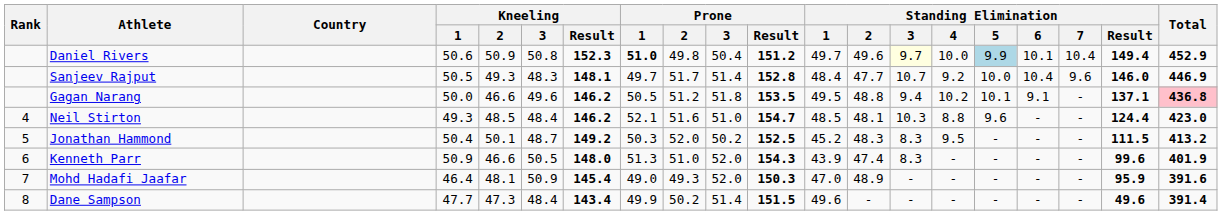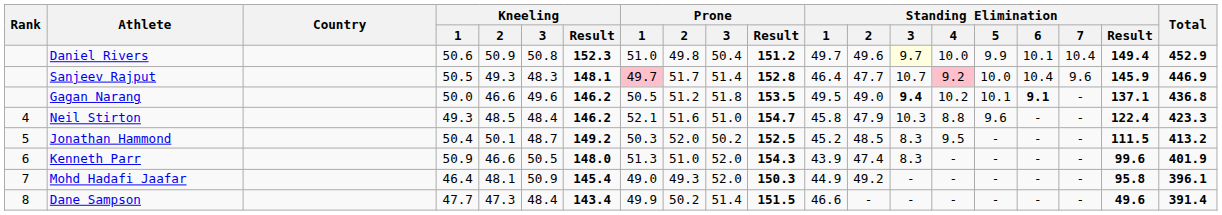 <table class="wikitable sortable" style="text-align:center;">
 <tr>
 <th rowspan=2 width=40>Rank</th>
 <th rowspan=2 width=250>Athlete</th>
 <th rowspan=2 width=250>Country</th>
 <th colspan=4>Kneeling</th>
 <th colspan=4>Prone</th>
 <th colspan=8>Standing Elimination</th>
 <th rowspan=2 width=60>Total</th>
 </tr>
 <tr>
 <th width=40>1</th>
 <th width=40>2</th>
 <th width=40>3</th>
 <th width=55>Result</th>
 <th width=40>1</th>
 <th width=40>2</th>
 <th width=40>3</th>
 <th width=55>Result</th>
 <th width=40>1</th>
 <th width=40>2</th>
 <th width=40>3</th>
 <th width=40>4</th>
 <th width=40>5</th>
 <th width=40>6</th>
 <th width=40>7</th>
 <th width=55>Result</th>
 </tr>
 <tr>
 <td></td>
 <td align=left><a href='#'>Daniel Rivers</a></td>
 <td align=left></td>
 <td>50.6</td>
 <td>50.9</td>
 <td>50.8</td>
 <td><strong>152.3</strong></td>
-<td><strong>51.0</strong></td>
+<td>51.0</td>
 <td>49.8</td>
 <td>50.4</td>
 <td><strong>151.2</strong></td>
 <td>49.7</td>
 <td>49.6</td>
 <td style="background: lightyellow;">9.7</td>
 <td>10.0</td>
-<td style="background: lightblue;">9.9</td>
+<td>9.9</td>
 <td>10.1</td>
 <td>10.4</td>
 <td><strong>149.4</strong></td>
 <td><strong>452.9</strong></td>
 </tr>
 <tr>
 <td></td>
 <td align=left><a href='#'>Sanjeev Rajput</a></td>
 <td align=left></td>
 <td>50.5</td>
 <td>49.3</td>
 <td>48.3</td>
 <td><strong>148.1</strong></td>
-<td>49.7</td>
+<td style="background: pink;">49.7</td>
 <td>51.7</td>
 <td>51.4</td>
 <td><strong>152.8</strong></td>
-<td>48.4</td>
+<td>46.4</td>
 <td>47.7</td>
 <td>10.7</td>
-<td>9.2</td>
+<td style="background: pink;">9.2</td>
 <td>10.0</td>
 <td>10.4</td>
 <td>9.6</td>
-<td><strong>146.0</strong></td>
+<td><strong>145.9</strong></td>
 <td><strong>446.9</strong></td>
 </tr>
 <tr>
 <td></td>
 <td align=left><a href='#'>Gagan Narang</a></td>
 <td align=left></td>
 <td>50.0</td>
 <td>46.6</td>
 <td>49.6</td>
 <td><strong>146.2</strong></td>
 <td>50.5</td>
 <td>51.2</td>
 <td>51.8</td>
 <td><strong>153.5</strong></td>
 <td>49.5</td>
-<td>48.8</td>
-<td>9.4</td>
+<td>49.0</td>
+<td><strong>9.4</strong></td>
 <td>10.2</td>
 <td>10.1</td>
-<td>9.1</td>
+<td><strong>9.1</strong></td>
 <td>-</td>
 <td><strong>137.1</strong></td>
-<td style="background: pink;"><strong>436.8</strong></td>
+<td><strong>436.8</strong></td>
 </tr>
 <tr>
 <td>4</td>
 <td align=left><a href='#'>Neil Stirton</a></td>
 <td align=left></td>
 <td>49.3</td>
 <td>48.5</td>
 <td>48.4</td>
 <td><strong>146.2</strong></td>
 <td>52.1</td>
 <td>51.6</td>
 <td>51.0</td>
 <td><strong>154.7</strong></td>
-<td>48.5</td>
-<td>48.1</td>
+<td>45.8</td>
+<td>47.9</td>
 <td>10.3</td>
 <td>8.8</td>
 <td>9.6</td>
 <td>-</td>
 <td>-</td>
-<td><strong>124.4</strong></td>
-<td><strong>423.0</strong></td>
+<td><strong>122.4</strong></td>
+<td><strong>423.3</strong></td>
 </tr>
 <tr>
 <td>5</td>
 <td align=left><a href='#'>Jonathan Hammond</a></td>
 <td align=left></td>
 <td>50.4</td>
 <td>50.1</td>
 <td>48.7</td>
 <td><strong>149.2</strong></td>
 <td>50.3</td>
 <td>52.0</td>
 <td>50.2</td>
 <td><strong>152.5</strong></td>
 <td>45.2</td>
-<td>48.3</td>
+<td>48.5</td>
 <td>8.3</td>
 <td>9.5</td>
 <td>-</td>
 <td>-</td>
 <td>-</td>
 <td><strong>111.5</strong></td>
 <td><strong>413.2</strong></td>
 </tr>
 <tr>
 <td>6</td>
 <td align=left><a href='#'>Kenneth Parr</a></td>
 <td align=left></td>
 <td>50.9</td>
 <td>46.6</td>
 <td>50.5</td>
 <td><strong>148.0</strong></td>
 <td>51.3</td>
 <td>51.0</td>
 <td>52.0</td>
 <td><strong>154.3</strong></td>
 <td>43.9</td>
 <td>47.4</td>
 <td>8.3</td>
 <td>-</td>
 <td>-</td>
 <td>-</td>
 <td>-</td>
 <td><strong>99.6</strong></td>
 <td><strong>401.9</strong></td>
 </tr>
 <tr>
 <td>7</td>
 <td align=left><a href='#'>Mohd Hadafi Jaafar</a></td>
 <td align=left></td>
 <td>46.4</td>
 <td>48.1</td>
 <td>50.9</td>
 <td><strong>145.4</strong></td>
 <td>49.0</td>
 <td>49.3</td>
 <td>52.0</td>
 <td><strong>150.3</strong></td>
-<td>47.0</td>
-<td>48.9</td>
+<td>44.9</td>
+<td>49.2</td>
 <td>-</td>
 <td>-</td>
 <td>-</td>
 <td>-</td>
 <td>-</td>
-<td><strong>95.9</strong></td>
-<td><strong>391.6</strong></td>
+<td><strong>95.8</strong></td>
+<td><strong>396.1</strong></td>
 </tr>
 <tr>
 <td>8</td>
 <td align=left><a href='#'>Dane Sampson</a></td>
 <td align=left></td>
 <td>47.7</td>
 <td>47.3</td>
 <td>48.4</td>
 <td><strong>143.4</strong></td>
 <td>49.9</td>
 <td>50.2</td>
 <td>51.4</td>
 <td><strong>151.5</strong></td>
-<td>49.6</td>
+<td>46.6</td>
 <td>-</td>
 <td>-</td>
 <td>-</td>
 <td>-</td>
 <td>-</td>
 <td>-</td>
 <td><strong>49.6</strong></td>
 <td><strong>391.4</strong></td>
 </tr>
 </table>
